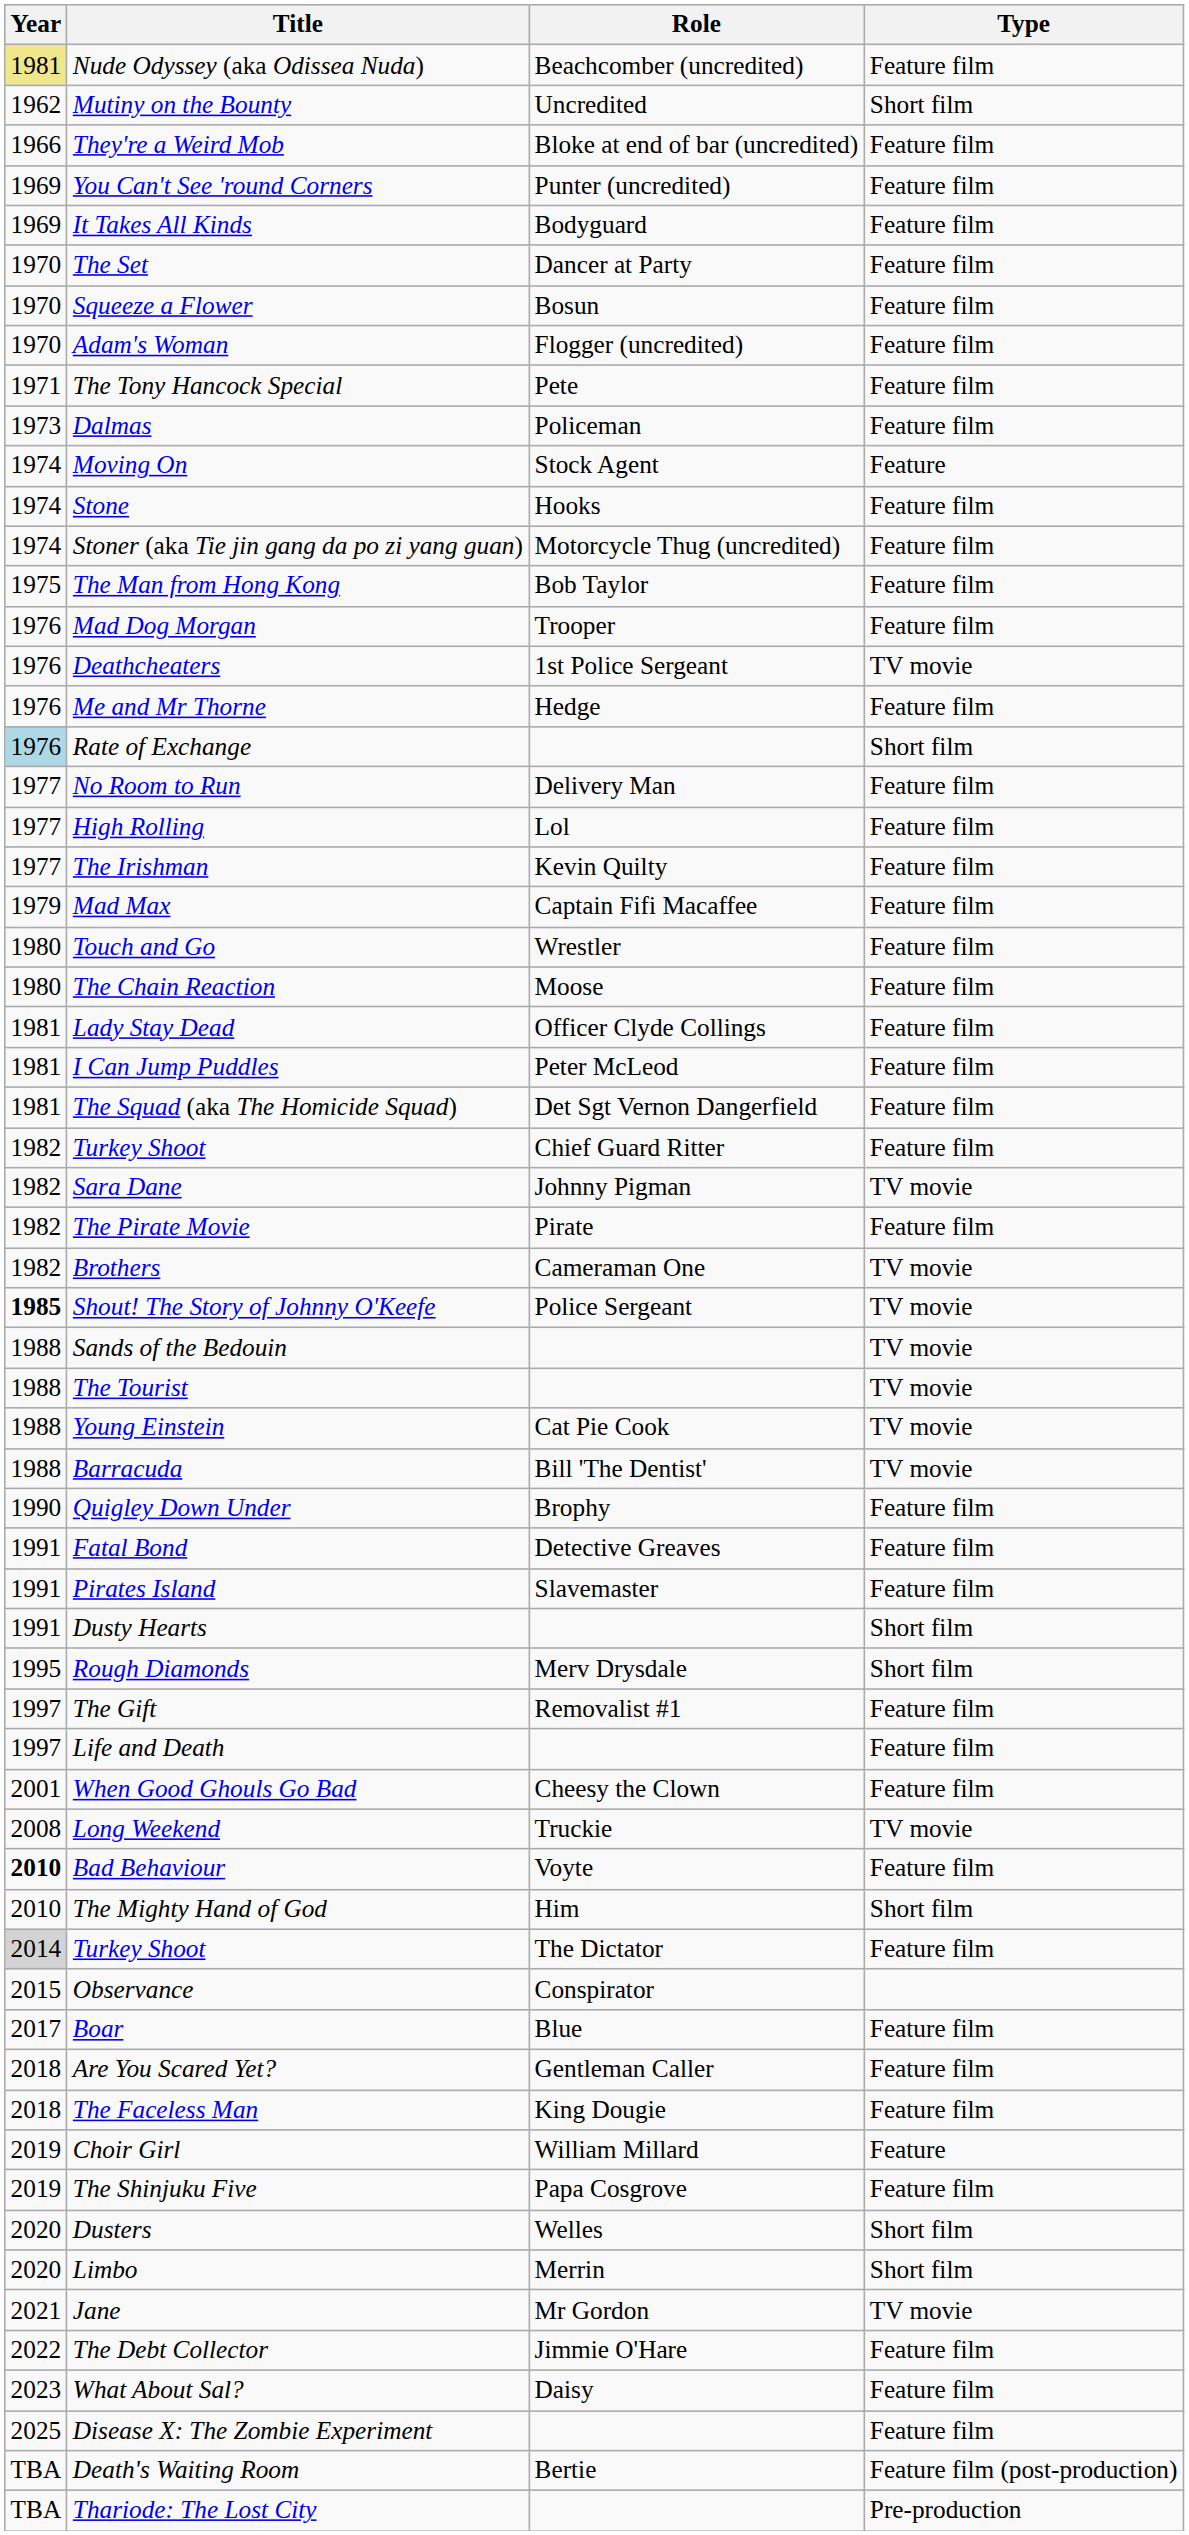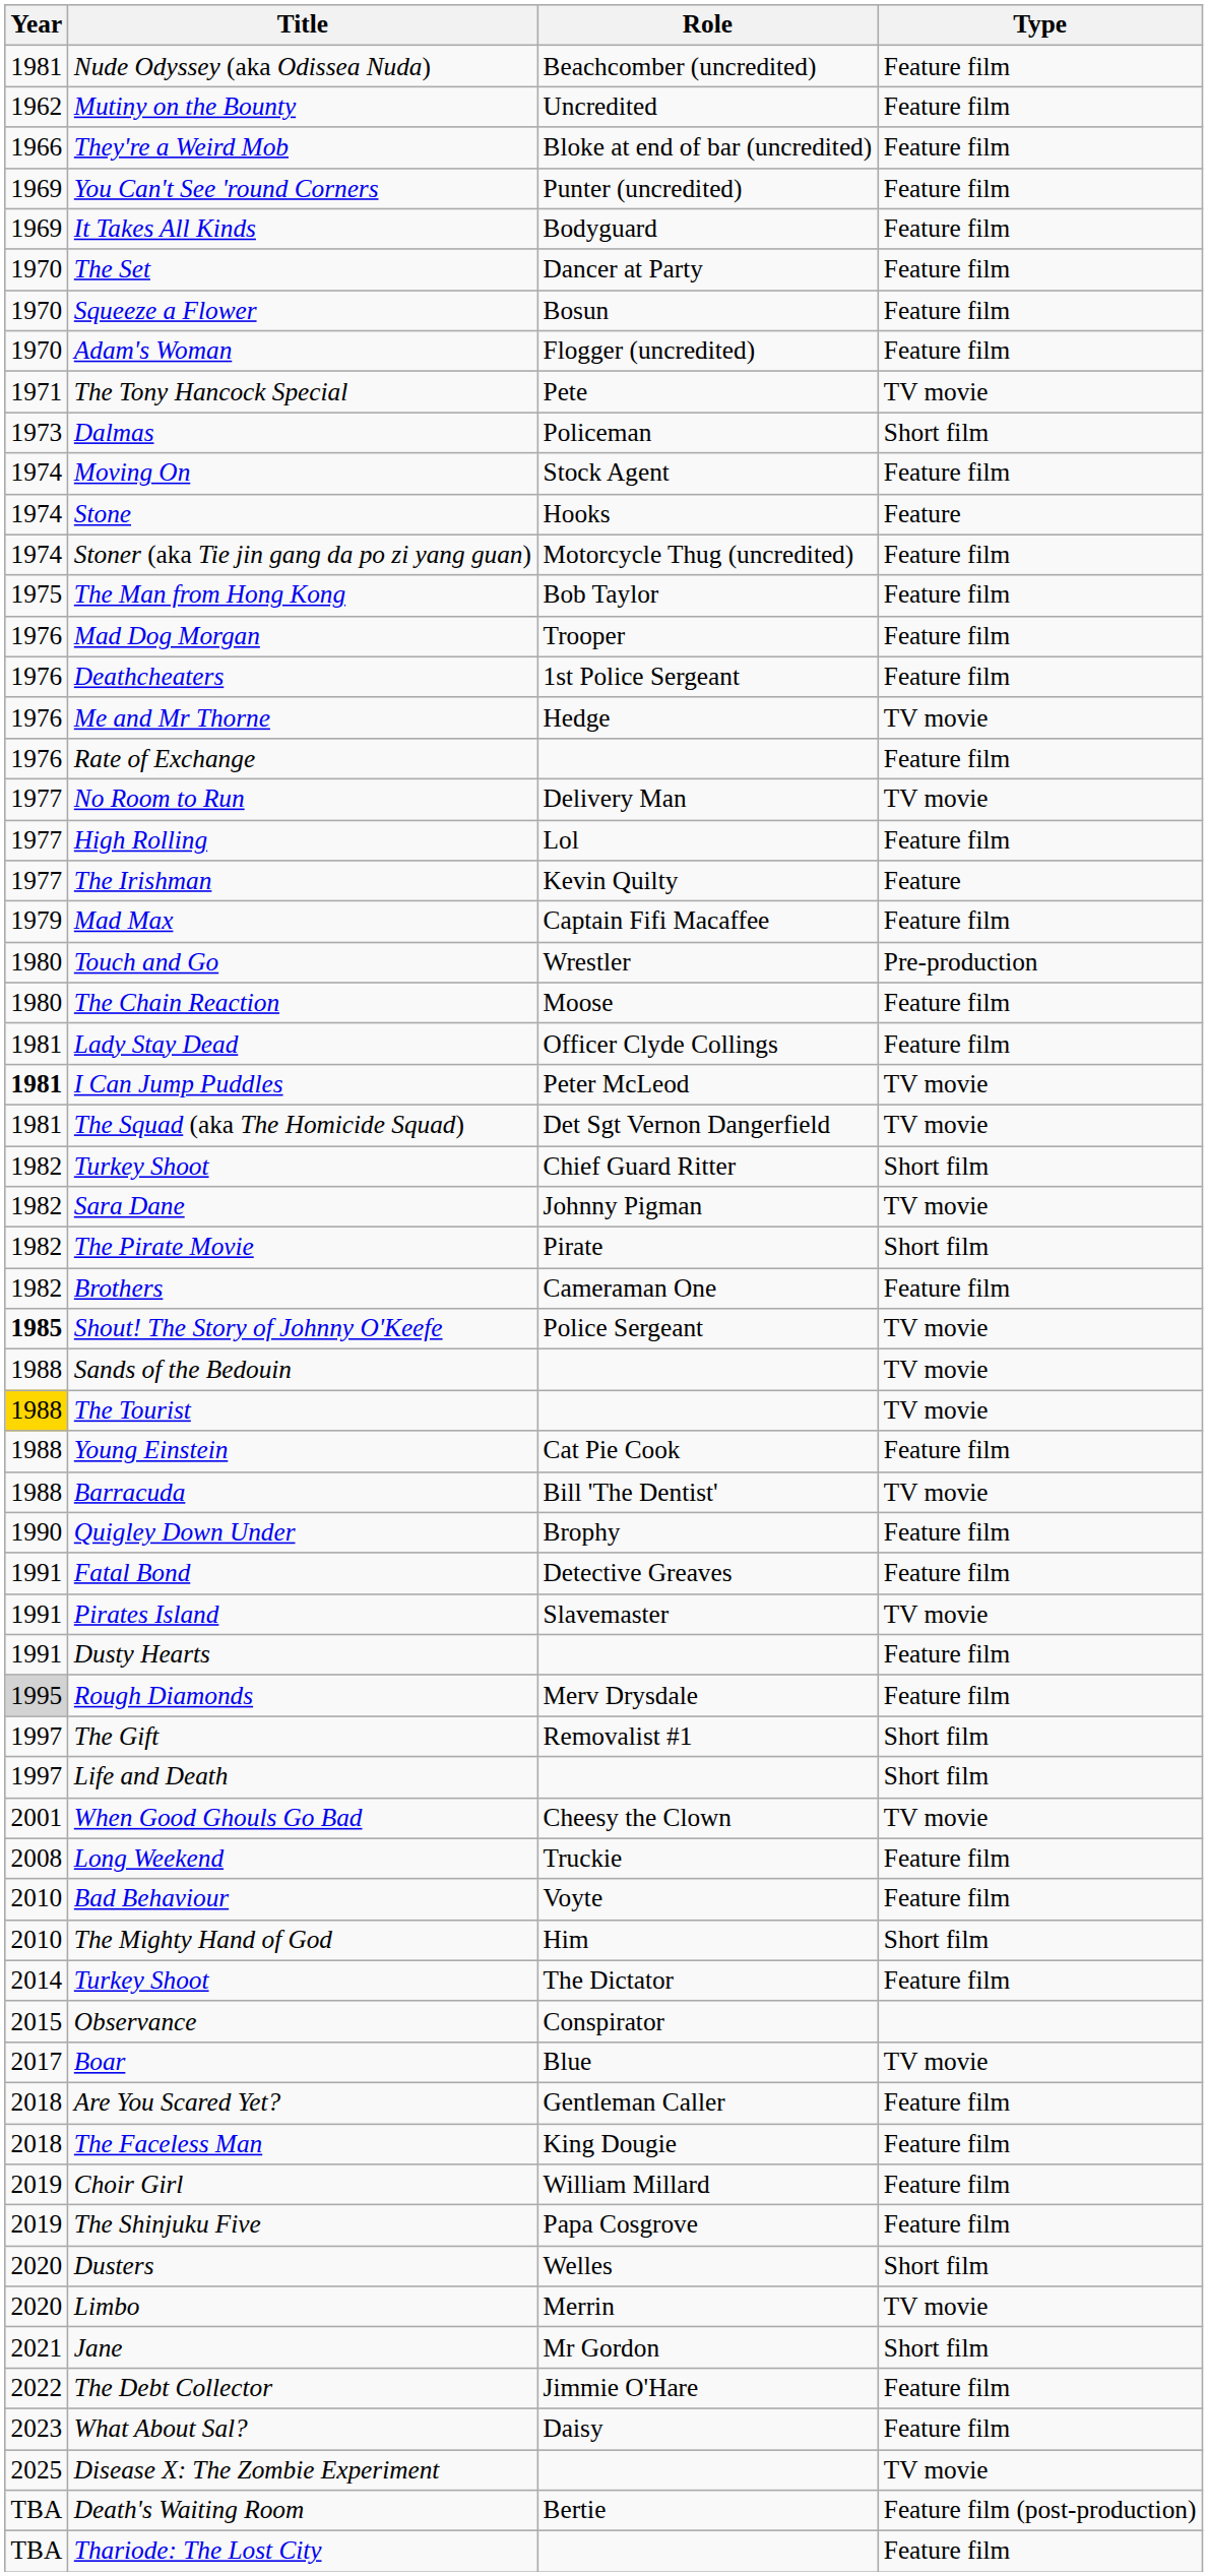 <table class="wikitable">
 <tr>
 <th>Year</th>
 <th>Title</th>
 <th>Role</th>
 <th>Type</th>
 </tr>
 <tr>
-<td style="background: khaki;">1981</td>
+<td>1981</td>
 <td><em>Nude Odyssey</em> (aka <em>Odissea Nuda</em>)</td>
 <td>Beachcomber (uncredited)</td>
 <td>Feature film</td>
 </tr>
 <tr>
 <td>1962</td>
 <td><em><a href='#'>Mutiny on the Bounty</a></em></td>
 <td>Uncredited</td>
-<td>Short film</td>
+<td>Feature film</td>
 </tr>
 <tr>
 <td>1966</td>
 <td><em><a href='#'>They're a Weird Mob</a></em></td>
 <td>Bloke at end of bar (uncredited)</td>
 <td>Feature film</td>
 </tr>
 <tr>
 <td>1969</td>
 <td><em><a href='#'>You Can't See 'round Corners</a></em></td>
 <td>Punter (uncredited)</td>
 <td>Feature film</td>
 </tr>
 <tr>
 <td>1969</td>
 <td><em><a href='#'>It Takes All Kinds</a></em></td>
 <td>Bodyguard</td>
 <td>Feature film</td>
 </tr>
 <tr>
 <td>1970</td>
 <td><em><a href='#'>The Set</a></em></td>
 <td>Dancer at Party</td>
 <td>Feature film</td>
 </tr>
 <tr>
 <td>1970</td>
 <td><em><a href='#'>Squeeze a Flower</a></em></td>
 <td>Bosun</td>
 <td>Feature film</td>
 </tr>
 <tr>
 <td>1970</td>
 <td><em><a href='#'>Adam's Woman</a></em></td>
 <td>Flogger (uncredited)</td>
 <td>Feature film</td>
 </tr>
 <tr>
 <td>1971</td>
 <td><em>The Tony Hancock Special</em></td>
 <td>Pete</td>
-<td>Feature film</td>
+<td>TV movie</td>
 </tr>
 <tr>
 <td>1973</td>
 <td><em><a href='#'>Dalmas</a></em></td>
 <td>Policeman</td>
-<td>Feature film</td>
+<td>Short film</td>
 </tr>
 <tr>
 <td>1974</td>
 <td><em><a href='#'>Moving On</a></em></td>
 <td>Stock Agent</td>
-<td>Feature</td>
+<td>Feature film</td>
 </tr>
 <tr>
 <td>1974</td>
 <td><em><a href='#'>Stone</a></em></td>
 <td>Hooks</td>
-<td>Feature film</td>
+<td>Feature</td>
 </tr>
 <tr>
 <td>1974</td>
 <td><em>Stoner</em> (aka <em>Tie jin gang da po zi yang guan</em>)</td>
 <td>Motorcycle Thug (uncredited)</td>
 <td>Feature film</td>
 </tr>
 <tr>
 <td>1975</td>
 <td><em><a href='#'>The Man from Hong Kong</a></em></td>
 <td>Bob Taylor</td>
 <td>Feature film</td>
 </tr>
 <tr>
 <td>1976</td>
 <td><em><a href='#'>Mad Dog Morgan</a></em></td>
 <td>Trooper</td>
 <td>Feature film</td>
 </tr>
 <tr>
 <td>1976</td>
 <td><em><a href='#'>Deathcheaters</a></em></td>
 <td>1st Police Sergeant</td>
-<td>TV movie</td>
+<td>Feature film</td>
 </tr>
 <tr>
 <td>1976</td>
 <td><em><a href='#'>Me and Mr Thorne</a></em></td>
 <td>Hedge</td>
-<td>Feature film</td>
+<td>TV movie</td>
 </tr>
 <tr>
-<td style="background: lightblue;">1976</td>
+<td>1976</td>
 <td><em>Rate of Exchange</em></td>
 <td></td>
-<td>Short film</td>
+<td>Feature film</td>
 </tr>
 <tr>
 <td>1977</td>
 <td><em><a href='#'>No Room to Run</a></em></td>
 <td>Delivery Man</td>
-<td>Feature film</td>
+<td>TV movie</td>
 </tr>
 <tr>
 <td>1977</td>
 <td><em><a href='#'>High Rolling</a></em></td>
 <td>Lol</td>
 <td>Feature film</td>
 </tr>
 <tr>
 <td>1977</td>
 <td><em><a href='#'>The Irishman</a></em></td>
 <td>Kevin Quilty</td>
-<td>Feature film</td>
+<td>Feature</td>
 </tr>
 <tr>
 <td>1979</td>
 <td><em><a href='#'>Mad Max</a></em></td>
 <td>Captain Fifi Macaffee</td>
 <td>Feature film</td>
 </tr>
 <tr>
 <td>1980</td>
 <td><em><a href='#'>Touch and Go</a></em></td>
 <td>Wrestler</td>
-<td>Feature film</td>
+<td>Pre-production</td>
 </tr>
 <tr>
 <td>1980</td>
 <td><em><a href='#'>The Chain Reaction</a></em></td>
 <td>Moose</td>
 <td>Feature film</td>
 </tr>
 <tr>
 <td>1981</td>
 <td><em><a href='#'>Lady Stay Dead</a></em></td>
 <td>Officer Clyde Collings</td>
 <td>Feature film</td>
 </tr>
 <tr>
-<td>1981</td>
+<td><strong>1981</strong></td>
 <td><em><a href='#'>I Can Jump Puddles</a></em></td>
 <td>Peter McLeod</td>
-<td>Feature film</td>
+<td>TV movie</td>
 </tr>
 <tr>
 <td>1981</td>
 <td><em><a href='#'>The Squad</a></em> (aka <em>The Homicide Squad</em>)</td>
 <td>Det Sgt Vernon Dangerfield</td>
-<td>Feature film</td>
+<td>TV movie</td>
 </tr>
 <tr>
 <td>1982</td>
 <td><em><a href='#'>Turkey Shoot</a></em></td>
 <td>Chief Guard Ritter</td>
-<td>Feature film</td>
+<td>Short film</td>
 </tr>
 <tr>
 <td>1982</td>
 <td><em><a href='#'>Sara Dane</a></em></td>
 <td>Johnny Pigman</td>
 <td>TV movie</td>
 </tr>
 <tr>
 <td>1982</td>
 <td><em><a href='#'>The Pirate Movie</a></em></td>
 <td>Pirate</td>
-<td>Feature film</td>
+<td>Short film</td>
 </tr>
 <tr>
 <td>1982</td>
 <td><em><a href='#'>Brothers</a></em></td>
 <td>Cameraman One</td>
-<td>TV movie</td>
+<td>Feature film</td>
 </tr>
 <tr>
 <td><strong>1985</strong></td>
 <td><em><a href='#'>Shout! The Story of Johnny O'Keefe</a></em></td>
 <td>Police Sergeant</td>
 <td>TV movie</td>
 </tr>
 <tr>
 <td>1988</td>
 <td><em>Sands of the Bedouin</em></td>
 <td></td>
 <td>TV movie</td>
 </tr>
 <tr>
-<td>1988</td>
+<td style="background: gold;">1988</td>
 <td><em><a href='#'>The Tourist</a></em></td>
 <td></td>
 <td>TV movie</td>
 </tr>
 <tr>
 <td>1988</td>
 <td><em><a href='#'>Young Einstein</a></em></td>
 <td>Cat Pie Cook</td>
-<td>TV movie</td>
+<td>Feature film</td>
 </tr>
 <tr>
 <td>1988</td>
 <td><em><a href='#'>Barracuda</a></em></td>
 <td>Bill 'The Dentist'</td>
 <td>TV movie</td>
 </tr>
 <tr>
 <td>1990</td>
 <td><em><a href='#'>Quigley Down Under</a></em></td>
 <td>Brophy</td>
 <td>Feature film</td>
 </tr>
 <tr>
 <td>1991</td>
 <td><em><a href='#'>Fatal Bond</a></em></td>
 <td>Detective Greaves</td>
 <td>Feature film</td>
 </tr>
 <tr>
 <td>1991</td>
 <td><em><a href='#'>Pirates Island</a></em></td>
 <td>Slavemaster</td>
-<td>Feature film</td>
+<td>TV movie</td>
 </tr>
 <tr>
 <td>1991</td>
 <td><em>Dusty Hearts</em></td>
 <td></td>
-<td>Short film</td>
+<td>Feature film</td>
 </tr>
 <tr>
-<td>1995</td>
+<td style="background: lightgrey;">1995</td>
 <td><em><a href='#'>Rough Diamonds</a></em></td>
 <td>Merv Drysdale</td>
-<td>Short film</td>
+<td>Feature film</td>
 </tr>
 <tr>
 <td>1997</td>
 <td><em>The Gift</em></td>
 <td>Removalist #1</td>
-<td>Feature film</td>
+<td>Short film</td>
 </tr>
 <tr>
 <td>1997</td>
 <td><em>Life and Death</em></td>
 <td></td>
-<td>Feature film</td>
+<td>Short film</td>
 </tr>
 <tr>
 <td>2001</td>
 <td><em><a href='#'>When Good Ghouls Go Bad</a></em></td>
 <td>Cheesy the Clown</td>
-<td>Feature film</td>
+<td>TV movie</td>
 </tr>
 <tr>
 <td>2008</td>
 <td><em><a href='#'>Long Weekend</a></em></td>
 <td>Truckie</td>
-<td>TV movie</td>
+<td>Feature film</td>
 </tr>
 <tr>
-<td><strong>2010</strong></td>
+<td>2010</td>
 <td><em><a href='#'>Bad Behaviour</a></em></td>
 <td>Voyte</td>
 <td>Feature film</td>
 </tr>
 <tr>
 <td>2010</td>
 <td><em>The Mighty Hand of God</em></td>
 <td>Him</td>
 <td>Short film</td>
 </tr>
 <tr>
-<td style="background: lightgrey;">2014</td>
+<td>2014</td>
 <td><em><a href='#'>Turkey Shoot</a></em></td>
 <td>The Dictator</td>
 <td>Feature film</td>
 </tr>
 <tr>
 <td>2015</td>
 <td><em>Observance</em></td>
 <td>Conspirator</td>
 <td></td>
 </tr>
 <tr>
 <td>2017</td>
 <td><em><a href='#'>Boar</a></em></td>
 <td>Blue</td>
-<td>Feature film</td>
+<td>TV movie</td>
 </tr>
 <tr>
 <td>2018</td>
 <td><em>Are You Scared Yet?</em></td>
 <td>Gentleman Caller</td>
 <td>Feature film</td>
 </tr>
 <tr>
 <td>2018</td>
 <td><em><a href='#'>The Faceless Man</a></em></td>
 <td>King Dougie</td>
 <td>Feature film</td>
 </tr>
 <tr>
 <td>2019</td>
 <td><em>Choir Girl</em></td>
 <td>William Millard</td>
-<td>Feature</td>
+<td>Feature film</td>
 </tr>
 <tr>
 <td>2019</td>
 <td><em>The Shinjuku Five</em></td>
 <td>Papa Cosgrove</td>
 <td>Feature film</td>
 </tr>
 <tr>
 <td>2020</td>
 <td><em>Dusters</em></td>
 <td>Welles</td>
 <td>Short film</td>
 </tr>
 <tr>
 <td>2020</td>
 <td><em>Limbo</em></td>
 <td>Merrin</td>
-<td>Short film</td>
+<td>TV movie</td>
 </tr>
 <tr>
 <td>2021</td>
 <td><em>Jane</em></td>
 <td>Mr Gordon</td>
-<td>TV movie</td>
+<td>Short film</td>
 </tr>
 <tr>
 <td>2022</td>
 <td><em>The Debt Collector</em></td>
 <td>Jimmie O'Hare</td>
 <td>Feature film</td>
 </tr>
 <tr>
 <td>2023</td>
 <td><em>What About Sal?</em></td>
 <td>Daisy</td>
 <td>Feature film</td>
 </tr>
 <tr>
 <td>2025</td>
 <td><em>Disease X: The Zombie Experiment</em></td>
 <td></td>
-<td>Feature film</td>
+<td>TV movie</td>
 </tr>
 <tr>
 <td>TBA</td>
 <td><em>Death's Waiting Room</em></td>
 <td>Bertie</td>
 <td>Feature film (post-production)</td>
 </tr>
 <tr>
 <td>TBA</td>
 <td><em><a href='#'>Thariode: The Lost City</a></em></td>
 <td></td>
-<td>Pre-production</td>
+<td>Feature film</td>
 </tr>
 </table>
